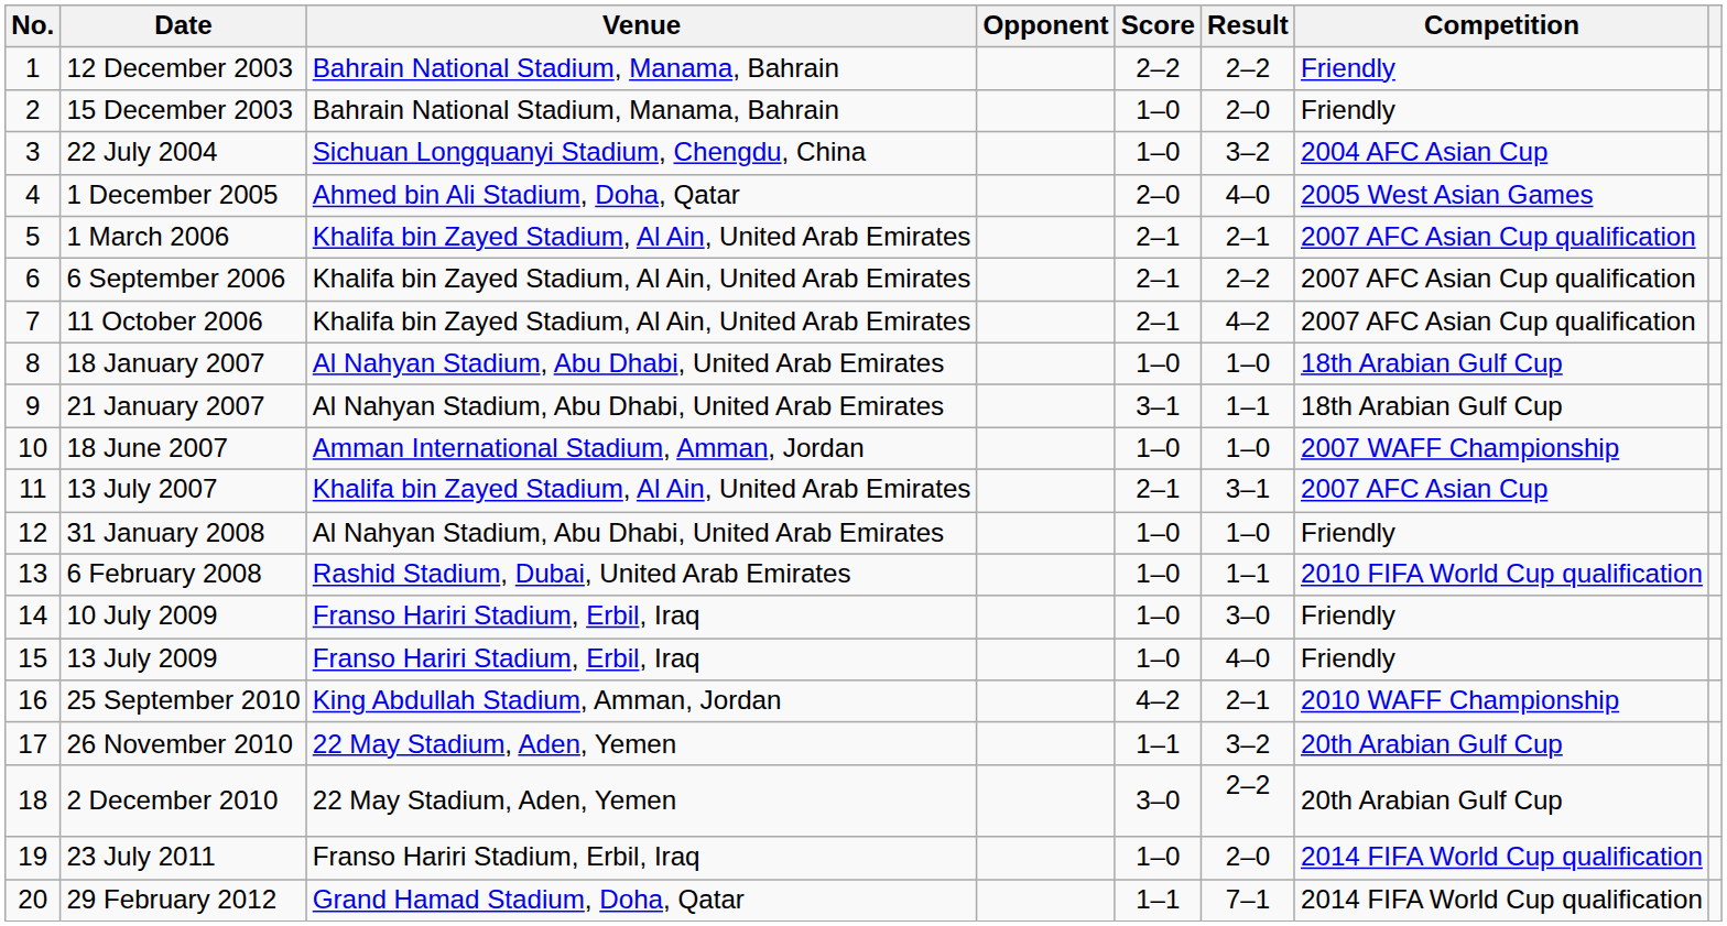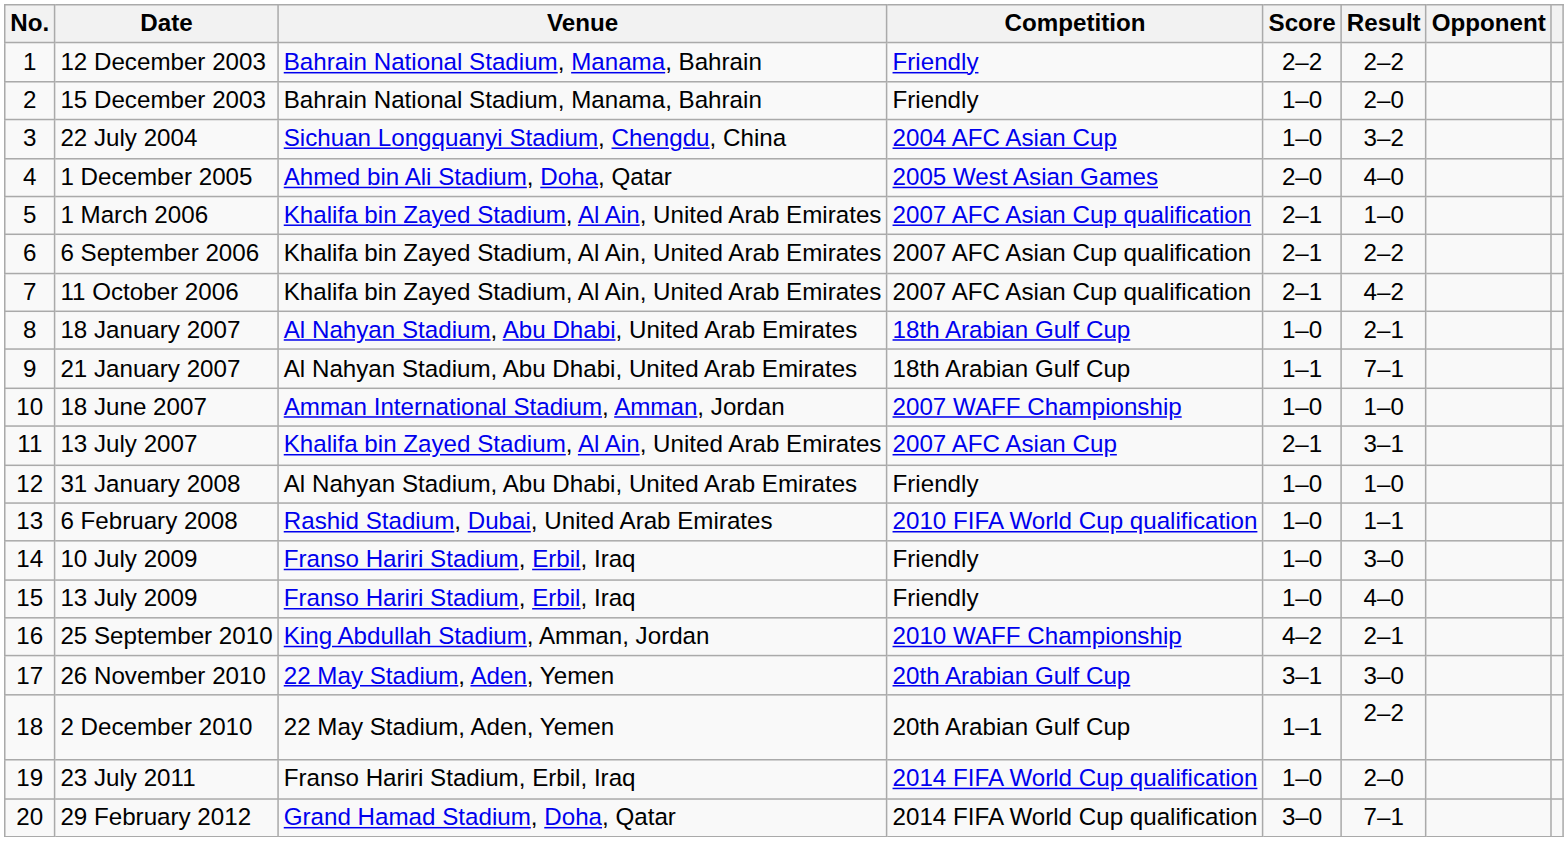 <table class="wikitable sortable">
 <tr>
 <th scope="col">No.</th>
 <th scope="col">Date</th>
 <th scope="col">Venue</th>
-<th scope="col">Opponent</th>
+<th scope="col">Competition</th>
 <th scope="col">Score</th>
 <th scope="col">Result</th>
-<th scope="col">Competition</th>
+<th scope="col">Opponent</th>
 <th scope="col" class="unsortable"></th>
 </tr>
 <tr>
 <td align="center">1</td>
 <td>12 December 2003</td>
 <td><a href='#'>Bahrain National Stadium</a>, <a href='#'>Manama</a>, Bahrain</td>
-<td></td>
+<td><a href='#'>Friendly</a></td>
 <td align="center">2–2</td>
 <td align="center">2–2</td>
-<td><a href='#'>Friendly</a></td>
+<td></td>
 <td></td>
 </tr>
 <tr>
 <td align="center">2</td>
 <td>15 December 2003</td>
 <td>Bahrain National Stadium, Manama, Bahrain</td>
-<td></td>
+<td>Friendly</td>
 <td align="center">1–0</td>
 <td align="center">2–0</td>
-<td>Friendly</td>
+<td></td>
 <td></td>
 </tr>
 <tr>
 <td align="center">3</td>
 <td>22 July 2004</td>
 <td><a href='#'>Sichuan Longquanyi Stadium</a>, <a href='#'>Chengdu</a>, China</td>
-<td></td>
+<td><a href='#'>2004 AFC Asian Cup</a></td>
 <td align="center">1–0</td>
 <td style="text-align:center">3–2</td>
-<td><a href='#'>2004 AFC Asian Cup</a></td>
+<td></td>
 <td></td>
 </tr>
 <tr>
 <td align="center">4</td>
 <td>1 December 2005</td>
 <td><a href='#'>Ahmed bin Ali Stadium</a>, <a href='#'>Doha</a>, Qatar</td>
-<td></td>
+<td><a href='#'>2005 West Asian Games</a></td>
 <td align="center">2–0</td>
 <td align="center">4–0</td>
-<td><a href='#'>2005 West Asian Games</a></td>
+<td></td>
 <td></td>
 </tr>
 <tr>
 <td align="center">5</td>
 <td>1 March 2006</td>
 <td><a href='#'>Khalifa bin Zayed Stadium</a>, <a href='#'>Al Ain</a>, United Arab Emirates</td>
+<td><a href='#'>2007 AFC Asian Cup qualification</a></td>
+<td align="center">2–1</td>
+<td align="center">1–0</td>
 <td></td>
-<td align="center">2–1</td>
-<td align="center">2–1</td>
-<td><a href='#'>2007 AFC Asian Cup qualification</a></td>
 <td></td>
 </tr>
 <tr>
 <td align="center">6</td>
 <td>6 September 2006</td>
 <td>Khalifa bin Zayed Stadium, Al Ain, United Arab Emirates</td>
-<td></td>
+<td>2007 AFC Asian Cup qualification</td>
 <td align="center">2–1</td>
 <td align="center">2–2</td>
-<td>2007 AFC Asian Cup qualification</td>
+<td></td>
 <td></td>
 </tr>
 <tr>
 <td align="center">7</td>
 <td>11 October 2006</td>
 <td>Khalifa bin Zayed Stadium, Al Ain, United Arab Emirates</td>
-<td></td>
+<td>2007 AFC Asian Cup qualification</td>
 <td align="center">2–1</td>
 <td align="center">4–2</td>
-<td>2007 AFC Asian Cup qualification</td>
+<td></td>
 <td></td>
 </tr>
 <tr>
 <td align="center">8</td>
 <td>18 January 2007</td>
 <td><a href='#'>Al Nahyan Stadium</a>, <a href='#'>Abu Dhabi</a>, United Arab Emirates</td>
+<td><a href='#'>18th Arabian Gulf Cup</a></td>
+<td align="center">1–0</td>
+<td align="center">2–1</td>
 <td></td>
-<td align="center">1–0</td>
-<td align="center">1–0</td>
-<td><a href='#'>18th Arabian Gulf Cup</a></td>
 <td></td>
 </tr>
 <tr>
 <td align="center">9</td>
 <td>21 January 2007</td>
 <td>Al Nahyan Stadium, Abu Dhabi, United Arab Emirates</td>
+<td>18th Arabian Gulf Cup</td>
+<td align="center">1–1</td>
+<td align="center">7–1</td>
 <td></td>
-<td align="center">3–1</td>
-<td align="center">1–1</td>
-<td>18th Arabian Gulf Cup</td>
 <td></td>
 </tr>
 <tr>
 <td align="center">10</td>
 <td>18 June 2007</td>
 <td><a href='#'>Amman International Stadium</a>, <a href='#'>Amman</a>, Jordan</td>
-<td></td>
+<td><a href='#'>2007 WAFF Championship</a></td>
 <td align="center">1–0</td>
 <td align="center">1–0</td>
-<td><a href='#'>2007 WAFF Championship</a></td>
+<td></td>
 <td></td>
 </tr>
 <tr>
 <td align="center">11</td>
 <td>13 July 2007</td>
 <td><a href='#'>Khalifa bin Zayed Stadium</a>, <a href='#'>Al Ain</a>, United Arab Emirates</td>
-<td></td>
+<td><a href='#'>2007 AFC Asian Cup</a></td>
 <td align="center">2–1</td>
 <td align="center">3–1</td>
-<td><a href='#'>2007 AFC Asian Cup</a></td>
+<td></td>
 <td></td>
 </tr>
 <tr>
 <td align="center">12</td>
 <td>31 January 2008</td>
 <td>Al Nahyan Stadium, Abu Dhabi, United Arab Emirates</td>
-<td></td>
+<td>Friendly</td>
 <td align="center">1–0</td>
 <td align="center">1–0</td>
-<td>Friendly</td>
+<td></td>
 <td></td>
 </tr>
 <tr>
 <td align="center">13</td>
 <td>6 February 2008</td>
 <td><a href='#'>Rashid Stadium</a>, <a href='#'>Dubai</a>, United Arab Emirates</td>
-<td></td>
+<td><a href='#'>2010 FIFA World Cup qualification</a></td>
 <td align="center">1–0</td>
 <td align="center">1–1</td>
-<td><a href='#'>2010 FIFA World Cup qualification</a></td>
+<td></td>
 <td></td>
 </tr>
 <tr>
 <td align="center">14</td>
 <td>10 July 2009</td>
 <td><a href='#'>Franso Hariri Stadium</a>, <a href='#'>Erbil</a>, Iraq</td>
-<td></td>
+<td>Friendly</td>
 <td align="center">1–0</td>
 <td align="center">3–0</td>
-<td>Friendly</td>
+<td></td>
 <td></td>
 </tr>
 <tr>
 <td align="center">15</td>
 <td>13 July 2009</td>
 <td><a href='#'>Franso Hariri Stadium</a>, <a href='#'>Erbil</a>, Iraq</td>
-<td></td>
+<td>Friendly</td>
 <td align="center">1–0</td>
 <td align="center">4–0</td>
-<td>Friendly</td>
+<td></td>
 <td></td>
 </tr>
 <tr>
 <td align="center">16</td>
 <td>25 September 2010</td>
 <td><a href='#'>King Abdullah Stadium</a>, Amman, Jordan</td>
-<td></td>
+<td><a href='#'>2010 WAFF Championship</a></td>
 <td align="center">4–2</td>
 <td align="center">2–1</td>
-<td><a href='#'>2010 WAFF Championship</a></td>
+<td></td>
 <td></td>
 </tr>
 <tr>
 <td align="center">17</td>
 <td>26 November 2010</td>
 <td><a href='#'>22 May Stadium</a>, <a href='#'>Aden</a>, Yemen</td>
+<td><a href='#'>20th Arabian Gulf Cup</a></td>
+<td align="center">3–1</td>
+<td align="center">3–0</td>
 <td></td>
-<td align="center">1–1</td>
-<td align="center">3–2</td>
-<td><a href='#'>20th Arabian Gulf Cup</a></td>
 <td></td>
 </tr>
 <tr>
 <td align="center">18</td>
 <td>2 December 2010</td>
 <td>22 May Stadium, Aden, Yemen</td>
+<td>20th Arabian Gulf Cup</td>
+<td align="center">1–1</td>
+<td align="center">2–2<br><br></td>
 <td></td>
-<td align="center">3–0</td>
-<td align="center">2–2<br><br></td>
-<td>20th Arabian Gulf Cup</td>
 <td></td>
 </tr>
 <tr>
 <td align="center">19</td>
 <td>23 July 2011</td>
 <td>Franso Hariri Stadium, Erbil, Iraq</td>
-<td></td>
+<td><a href='#'>2014 FIFA World Cup qualification</a></td>
 <td align="center">1–0</td>
 <td align="center">2–0</td>
-<td><a href='#'>2014 FIFA World Cup qualification</a></td>
+<td></td>
 <td></td>
 </tr>
 <tr>
 <td align="center">20</td>
 <td>29 February 2012</td>
 <td><a href='#'>Grand Hamad Stadium</a>, <a href='#'>Doha</a>, Qatar</td>
+<td>2014 FIFA World Cup qualification</td>
+<td align="center">3–0</td>
+<td align="center">7–1</td>
 <td></td>
-<td align="center">1–1</td>
-<td align="center">7–1</td>
-<td>2014 FIFA World Cup qualification</td>
 <td></td>
 </tr>
 </table>
